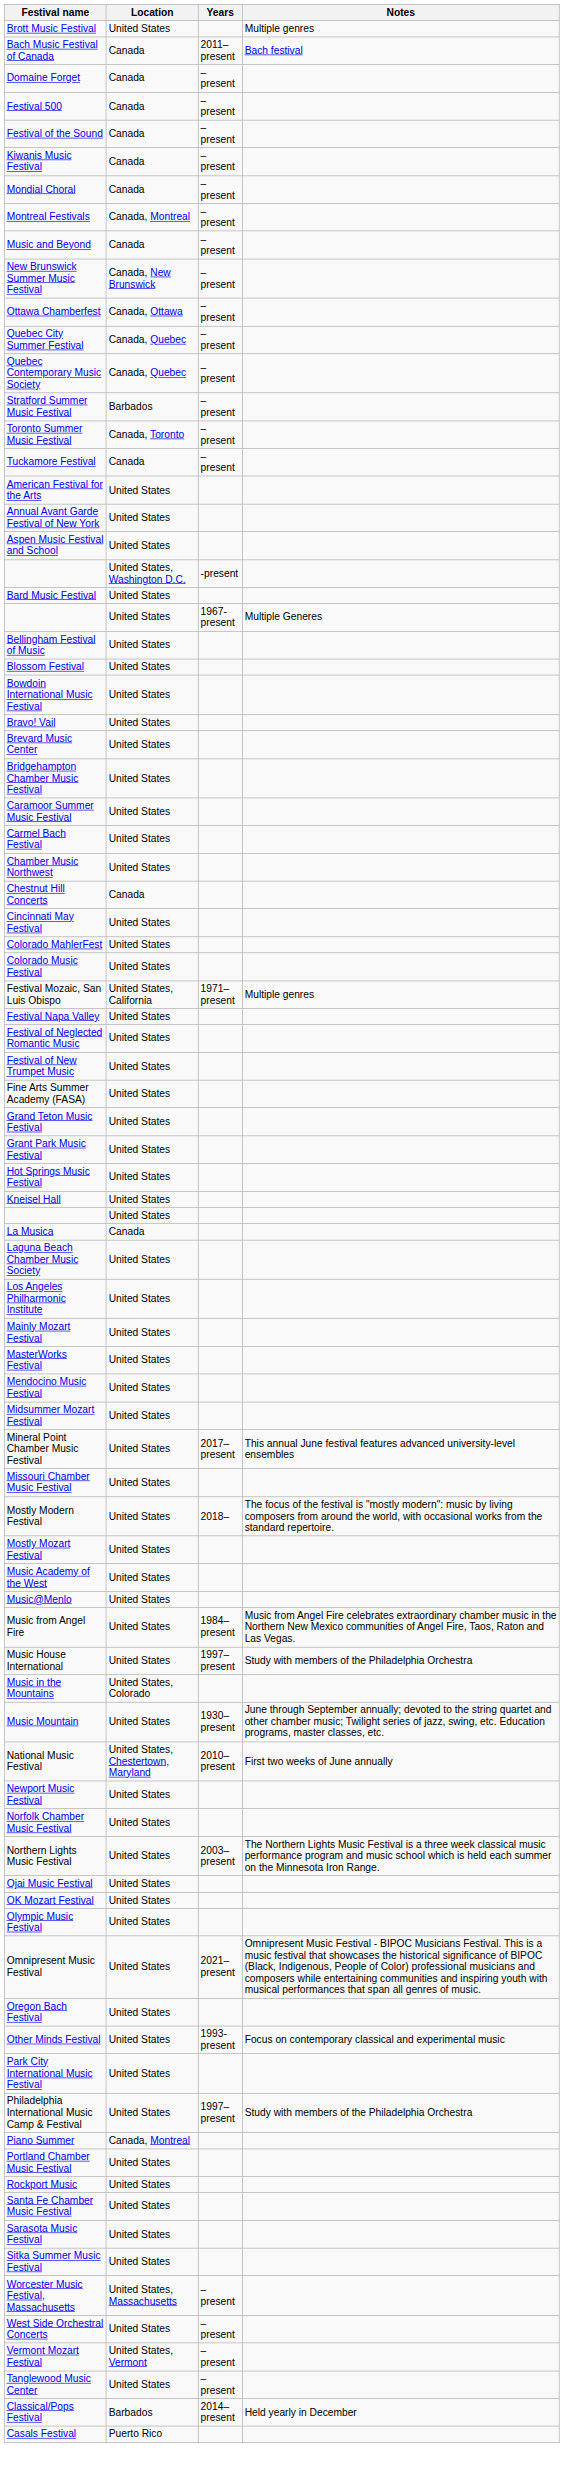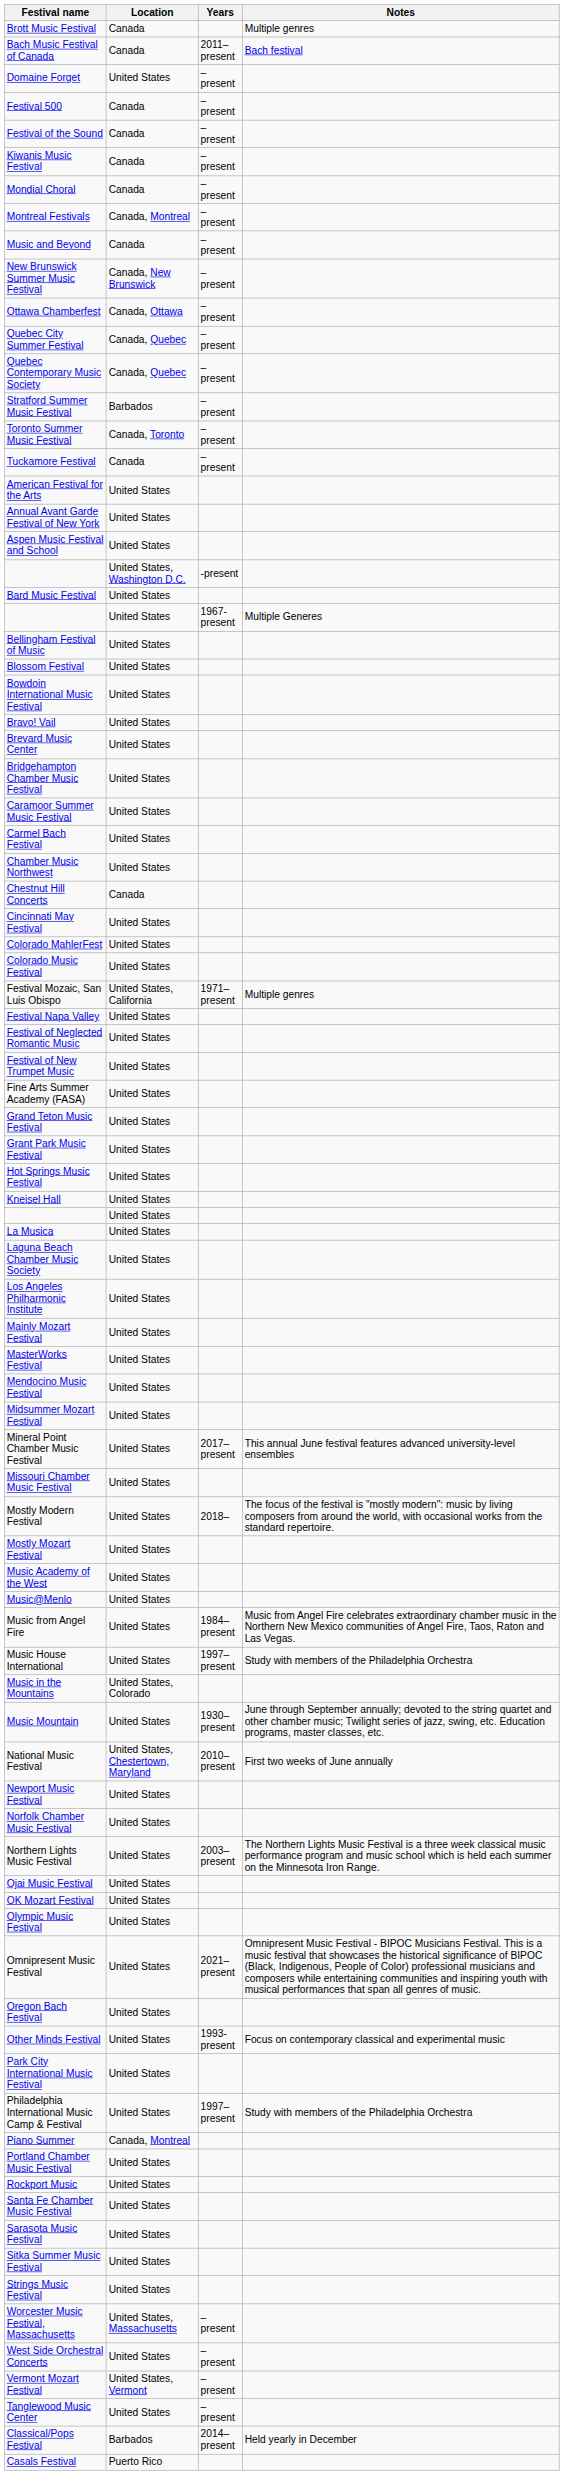 <table class="wikitable sortable">
 <tr>
 <th>Festival name</th>
 <th>Location</th>
 <th>Years</th>
 <th>Notes</th>
 </tr>
 <tr>
 <td><a href='#'>Brott Music Festival</a></td>
-<td>United States</td>
+<td>Canada</td>
 <td></td>
 <td>Multiple genres</td>
 </tr>
 <tr>
 <td><a href='#'>Bach Music Festival of Canada</a></td>
 <td>Canada</td>
 <td>2011–present</td>
 <td><a href='#'>Bach festival</a></td>
 </tr>
 <tr>
 <td><a href='#'>Domaine Forget</a></td>
-<td>Canada</td>
+<td>United States</td>
 <td>–present</td>
 <td></td>
 </tr>
 <tr>
 <td><a href='#'>Festival 500</a></td>
 <td>Canada</td>
 <td>–present</td>
 <td></td>
 </tr>
 <tr>
 <td><a href='#'>Festival of the Sound</a></td>
 <td>Canada</td>
 <td>–present</td>
 <td></td>
 </tr>
 <tr>
 <td><a href='#'>Kiwanis Music Festival</a></td>
 <td>Canada</td>
 <td>–present</td>
 <td></td>
 </tr>
 <tr>
 <td><a href='#'>Mondial Choral</a></td>
 <td>Canada</td>
 <td>–present</td>
 <td></td>
 </tr>
 <tr>
 <td><a href='#'>Montreal Festivals</a></td>
 <td>Canada, <a href='#'>Montreal</a></td>
 <td>–present</td>
 <td></td>
 </tr>
 <tr>
 <td><a href='#'>Music and Beyond</a></td>
 <td>Canada</td>
 <td>–present</td>
 <td></td>
 </tr>
 <tr>
 <td><a href='#'>New Brunswick Summer Music Festival</a></td>
 <td>Canada, <a href='#'>New Brunswick</a></td>
 <td>–present</td>
 <td></td>
 </tr>
 <tr>
 <td><a href='#'>Ottawa Chamberfest</a></td>
 <td>Canada, <a href='#'>Ottawa</a></td>
 <td>–present</td>
 <td></td>
 </tr>
 <tr>
 <td><a href='#'>Quebec City Summer Festival</a></td>
 <td>Canada, <a href='#'>Quebec</a></td>
 <td>–present</td>
 <td></td>
 </tr>
 <tr>
 <td><a href='#'>Quebec Contemporary Music Society</a></td>
 <td>Canada, <a href='#'>Quebec</a></td>
 <td>–present</td>
 <td></td>
 </tr>
 <tr>
 <td><a href='#'>Stratford Summer Music Festival</a></td>
 <td>Barbados</td>
 <td>–present</td>
 <td></td>
 </tr>
 <tr>
 <td><a href='#'>Toronto Summer Music Festival</a></td>
 <td>Canada, <a href='#'>Toronto</a></td>
 <td>–present</td>
 <td></td>
 </tr>
 <tr>
 <td><a href='#'>Tuckamore Festival</a></td>
 <td>Canada</td>
 <td>–present</td>
 <td></td>
 </tr>
 <tr>
 <td><a href='#'>American Festival for the Arts</a></td>
 <td>United States</td>
 <td></td>
 <td></td>
 </tr>
 <tr>
 <td><a href='#'>Annual Avant Garde Festival of New York</a></td>
 <td>United States</td>
 <td></td>
 <td></td>
 </tr>
 <tr>
 <td><a href='#'>Aspen Music Festival and School</a></td>
 <td>United States</td>
 <td></td>
 <td></td>
 </tr>
 <tr>
 <td> </td>
 <td>United States, <a href='#'>Washington D.C.</a></td>
 <td>-present</td>
 <td></td>
 </tr>
 <tr>
 <td><a href='#'>Bard Music Festival</a></td>
 <td>United States</td>
 <td></td>
 <td></td>
 </tr>
 <tr>
 <td></td>
 <td>United States</td>
 <td>1967-present</td>
 <td>Multiple Generes</td>
 </tr>
 <tr>
 <td><a href='#'>Bellingham Festival of Music</a></td>
 <td>United States</td>
 <td></td>
 <td></td>
 </tr>
 <tr>
 <td><a href='#'>Blossom Festival</a></td>
 <td>United States</td>
 <td></td>
 <td></td>
 </tr>
 <tr>
 <td><a href='#'>Bowdoin International Music Festival</a></td>
 <td>United States</td>
 <td></td>
 <td></td>
 </tr>
 <tr>
 <td><a href='#'>Bravo! Vail</a></td>
 <td>United States</td>
 <td></td>
 <td></td>
 </tr>
 <tr>
 <td><a href='#'>Brevard Music Center</a></td>
 <td>United States</td>
 <td></td>
 <td></td>
 </tr>
 <tr>
 <td><a href='#'>Bridgehampton Chamber Music Festival</a></td>
 <td>United States</td>
 <td></td>
 <td></td>
 </tr>
 <tr>
 <td><a href='#'>Caramoor Summer Music Festival</a></td>
 <td>United States</td>
 <td></td>
 <td></td>
 </tr>
 <tr>
 <td><a href='#'>Carmel Bach Festival</a></td>
 <td>United States</td>
 <td></td>
 <td></td>
 </tr>
 <tr>
 <td><a href='#'>Chamber Music Northwest</a></td>
 <td>United States</td>
 <td></td>
 <td></td>
 </tr>
 <tr>
 <td><a href='#'>Chestnut Hill Concerts</a></td>
 <td>Canada</td>
 <td></td>
 <td></td>
 </tr>
 <tr>
 <td><a href='#'>Cincinnati May Festival</a></td>
 <td>United States</td>
 <td></td>
 <td></td>
 </tr>
 <tr>
 <td><a href='#'>Colorado MahlerFest</a></td>
 <td>United States</td>
 <td></td>
 <td></td>
 </tr>
 <tr>
 <td><a href='#'>Colorado Music Festival</a></td>
 <td>United States</td>
 <td></td>
 <td></td>
 </tr>
 <tr>
 <td>Festival Mozaic, San Luis Obispo</td>
 <td>United States, California</td>
 <td>1971–present</td>
 <td>Multiple genres</td>
 </tr>
 <tr>
 <td><a href='#'>Festival Napa Valley</a></td>
 <td>United States</td>
 <td></td>
 <td></td>
 </tr>
 <tr>
 <td><a href='#'>Festival of Neglected Romantic Music</a></td>
 <td>United States</td>
 <td></td>
 <td></td>
 </tr>
 <tr>
 <td><a href='#'>Festival of New Trumpet Music</a></td>
 <td>United States</td>
 <td></td>
 <td></td>
 </tr>
 <tr>
 <td>Fine Arts Summer Academy (FASA)</td>
 <td>United States</td>
 <td></td>
 <td></td>
 </tr>
 <tr>
 <td><a href='#'>Grand Teton Music Festival</a></td>
 <td>United States</td>
 <td></td>
 <td></td>
 </tr>
 <tr>
 <td><a href='#'>Grant Park Music Festival</a></td>
 <td>United States</td>
 <td></td>
 <td></td>
 </tr>
 <tr>
 <td><a href='#'>Hot Springs Music Festival</a></td>
 <td>United States</td>
 <td></td>
 <td></td>
 </tr>
 <tr>
 <td><a href='#'>Kneisel Hall</a></td>
 <td>United States</td>
 <td></td>
 <td></td>
 </tr>
 <tr>
 <td></td>
 <td>United States</td>
 <td></td>
 <td></td>
 </tr>
 <tr>
 <td><a href='#'>La Musica</a></td>
-<td>Canada</td>
+<td>United States</td>
 <td></td>
 <td></td>
 </tr>
 <tr>
 <td><a href='#'>Laguna Beach Chamber Music Society</a></td>
 <td>United States</td>
 <td></td>
 <td></td>
 </tr>
 <tr>
 <td><a href='#'>Los Angeles Philharmonic Institute</a></td>
 <td>United States</td>
 <td></td>
 <td></td>
 </tr>
 <tr>
 <td><a href='#'>Mainly Mozart Festival</a></td>
 <td>United States</td>
 <td></td>
 <td></td>
 </tr>
 <tr>
 <td><a href='#'>MasterWorks Festival</a></td>
 <td>United States</td>
 <td></td>
 <td></td>
 </tr>
 <tr>
 <td><a href='#'>Mendocino Music Festival</a></td>
 <td>United States</td>
 <td></td>
 <td></td>
 </tr>
 <tr>
 <td><a href='#'>Midsummer Mozart Festival</a></td>
 <td>United States</td>
 <td></td>
 <td></td>
 </tr>
 <tr>
 <td>Mineral Point Chamber Music Festival</td>
 <td>United States</td>
 <td>2017–present</td>
 <td>This annual June festival features advanced university-level ensembles</td>
 </tr>
 <tr>
 <td><a href='#'>Missouri Chamber Music Festival</a></td>
 <td>United States</td>
 <td></td>
 <td></td>
 </tr>
 <tr>
 <td>Mostly Modern Festival</td>
 <td>United States</td>
 <td>2018–</td>
 <td>The focus of the festival is "mostly modern": music by living composers from around the world, with occasional works from the standard repertoire.</td>
 </tr>
 <tr>
 <td><a href='#'>Mostly Mozart Festival</a></td>
 <td>United States</td>
 <td></td>
 <td></td>
 </tr>
 <tr>
 <td><a href='#'>Music Academy of the West</a></td>
 <td>United States</td>
 <td></td>
 <td></td>
 </tr>
 <tr>
 <td><a href='#'>Music@Menlo</a></td>
 <td>United States</td>
 <td></td>
 <td></td>
 </tr>
 <tr>
 <td>Music from Angel Fire</td>
 <td>United States</td>
 <td>1984–present</td>
 <td>Music from Angel Fire celebrates extraordinary chamber music in the Northern New Mexico communities of Angel Fire, Taos, Raton and Las Vegas.</td>
 </tr>
 <tr>
 <td>Music House International</td>
 <td>United States</td>
 <td>1997–present</td>
 <td>Study with members of the Philadelphia Orchestra</td>
 </tr>
 <tr>
 <td><a href='#'>Music in the Mountains</a></td>
 <td>United States, Colorado</td>
 <td></td>
 <td></td>
 </tr>
 <tr>
 <td><a href='#'>Music Mountain</a></td>
 <td>United States</td>
 <td>1930–present</td>
 <td>June through September annually; devoted to the string quartet and other chamber music; Twilight series of jazz, swing, etc. Education programs, master classes, etc.</td>
 </tr>
 <tr>
 <td>National Music Festival</td>
 <td>United States, <a href='#'>Chestertown, Maryland</a></td>
 <td>2010–present</td>
 <td>First two weeks of June annually</td>
 </tr>
 <tr>
 <td><a href='#'>Newport Music Festival</a></td>
 <td>United States</td>
 <td></td>
 <td></td>
 </tr>
 <tr>
 <td><a href='#'>Norfolk Chamber Music Festival</a></td>
 <td>United States</td>
 <td></td>
 <td></td>
 </tr>
 <tr>
 <td>Northern Lights Music Festival</td>
 <td>United States</td>
 <td>2003–present</td>
 <td>The Northern Lights Music Festival is a three week classical music performance program and music school which is held each summer on the Minnesota Iron Range.</td>
 </tr>
 <tr>
 <td><a href='#'>Ojai Music Festival</a></td>
 <td>United States</td>
 <td></td>
 <td></td>
 </tr>
 <tr>
 <td><a href='#'>OK Mozart Festival</a></td>
 <td>United States</td>
 <td></td>
 <td></td>
 </tr>
 <tr>
 <td><a href='#'>Olympic Music Festival</a></td>
 <td>United States</td>
 <td></td>
 <td></td>
 </tr>
 <tr>
 <td>Omnipresent Music Festival</td>
 <td>United States</td>
 <td>2021–present</td>
 <td>Omnipresent Music Festival - BIPOC Musicians Festival. This is a music festival that showcases the historical significance of BIPOC (Black, Indigenous, People of Color) professional musicians and composers while entertaining communities and inspiring youth with musical performances that span all genres of music.</td>
 </tr>
 <tr>
 <td><a href='#'>Oregon Bach Festival</a></td>
 <td>United States</td>
 <td></td>
 <td></td>
 </tr>
 <tr>
 <td><a href='#'>Other Minds Festival</a></td>
 <td>United States</td>
 <td>1993-present</td>
 <td>Focus on contemporary classical and experimental music</td>
 </tr>
 <tr>
 <td><a href='#'>Park City International Music Festival</a></td>
 <td>United States</td>
 <td></td>
 <td></td>
 </tr>
 <tr>
 <td>Philadelphia International Music Camp & Festival</td>
 <td>United States</td>
 <td>1997–present</td>
 <td>Study with members of the Philadelphia Orchestra</td>
 </tr>
 <tr>
 <td><a href='#'>Piano Summer</a></td>
 <td>Canada, <a href='#'>Montreal</a></td>
 <td></td>
 <td></td>
 </tr>
 <tr>
 <td><a href='#'>Portland Chamber Music Festival</a></td>
 <td>United States</td>
 <td></td>
 <td></td>
 </tr>
 <tr>
 <td><a href='#'>Rockport Music</a></td>
 <td>United States</td>
 <td></td>
 <td></td>
 </tr>
 <tr>
 <td><a href='#'>Santa Fe Chamber Music Festival</a></td>
 <td>United States</td>
 <td></td>
 <td></td>
 </tr>
 <tr>
 <td><a href='#'>Sarasota Music Festival</a></td>
 <td>United States</td>
 <td></td>
 <td></td>
 </tr>
 <tr>
 <td><a href='#'>Sitka Summer Music Festival</a></td>
 <td>United States</td>
 <td></td>
 <td></td>
 </tr>
 <tr>
+<td><a href='#'>Strings Music Festival</a></td>
+<td>United States</td>
+<td></td>
+<td></td>
+</tr>
+<tr>
 <td><a href='#'>Worcester Music Festival, Massachusetts</a></td>
 <td>United States, <a href='#'>Massachusetts</a></td>
 <td>–present</td>
 <td></td>
 </tr>
 <tr>
 <td><a href='#'>West Side Orchestral Concerts</a></td>
 <td>United States</td>
 <td>–present</td>
 <td></td>
 </tr>
 <tr>
 <td><a href='#'>Vermont Mozart Festival</a></td>
 <td>United States, <a href='#'>Vermont</a></td>
 <td>–present</td>
 <td></td>
 </tr>
 <tr>
 <td><a href='#'>Tanglewood Music Center</a></td>
 <td>United States</td>
 <td>–present</td>
 <td></td>
 </tr>
 <tr>
 <td><a href='#'>Classical/Pops Festival</a></td>
 <td>Barbados</td>
 <td>2014–present</td>
 <td>Held yearly in December</td>
 </tr>
 <tr>
 <td><a href='#'>Casals Festival</a></td>
 <td>Puerto Rico</td>
 <td></td>
 <td></td>
 </tr>
 </table>
